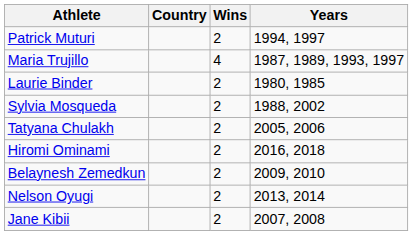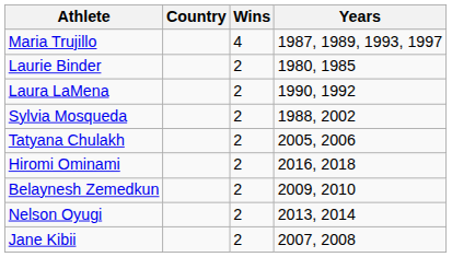 <table class="wikitable sortable">
 <tr>
 <th>Athlete</th>
 <th>Country</th>
 <th>Wins</th>
 <th>Years</th>
-</tr>
-<tr>
-<td><a href='#'>Patrick Muturi</a></td>
-<td></td>
-<td>2</td>
-<td>1994, 1997</td>
 </tr>
 <tr>
 <td><a href='#'>Maria Trujillo</a></td>
 <td></td>
 <td>4</td>
 <td>1987, 1989, 1993, 1997</td>
 </tr>
 <tr>
 <td><a href='#'>Laurie Binder</a></td>
 <td></td>
 <td>2</td>
 <td>1980, 1985</td>
+</tr>
+<tr>
+<td><a href='#'>Laura LaMena</a></td>
+<td></td>
+<td>2</td>
+<td>1990, 1992</td>
 </tr>
 <tr>
 <td><a href='#'>Sylvia Mosqueda</a></td>
 <td></td>
 <td>2</td>
 <td>1988, 2002</td>
 </tr>
 <tr>
 <td><a href='#'>Tatyana Chulakh</a></td>
 <td></td>
 <td>2</td>
 <td>2005, 2006</td>
 </tr>
 <tr>
 <td><a href='#'>Hiromi Ominami</a></td>
 <td></td>
 <td>2</td>
 <td>2016, 2018</td>
 </tr>
 <tr>
 <td><a href='#'>Belaynesh Zemedkun</a></td>
 <td></td>
 <td>2</td>
 <td>2009, 2010</td>
 </tr>
 <tr>
 <td><a href='#'>Nelson Oyugi</a></td>
 <td></td>
 <td>2</td>
 <td>2013, 2014</td>
 </tr>
 <tr>
 <td><a href='#'>Jane Kibii</a></td>
 <td></td>
 <td>2</td>
 <td>2007, 2008</td>
 </tr>
 </table>
